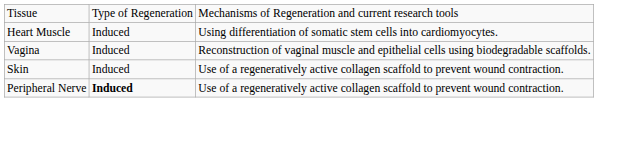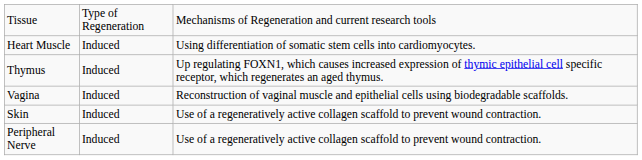 <table class="wikitable">
 <tr>
 <td>Tissue</td>
 <td>Type of Regeneration</td>
 <td>Mechanisms of Regeneration and current  research tools</td>
 </tr>
 <tr>
 <td>Heart Muscle</td>
 <td>Induced</td>
 <td>Using differentiation of somatic stem  cells into cardiomyocytes.</td>
+</tr>
+<tr>
+<td>Thymus</td>
+<td>Induced</td>
+<td>Up regulating FOXN1, which causes  increased expression of <a href='#'>thymic epithelial cell</a> specific receptor, which  regenerates an aged thymus.</td>
 </tr>
 <tr>
 <td>Vagina</td>
 <td>Induced</td>
 <td>Reconstruction of vaginal muscle and  epithelial cells using biodegradable scaffolds.</td>
 </tr>
 <tr>
 <td>Skin</td>
 <td>Induced</td>
 <td>Use of a regeneratively active collagen  scaffold to prevent wound contraction.</td>
 </tr>
 <tr>
 <td>Peripheral Nerve</td>
-<td><strong>Induced</strong></td>
+<td>Induced</td>
 <td>Use of a regeneratively active collagen  scaffold to prevent wound contraction.</td>
 </tr>
 </table>
